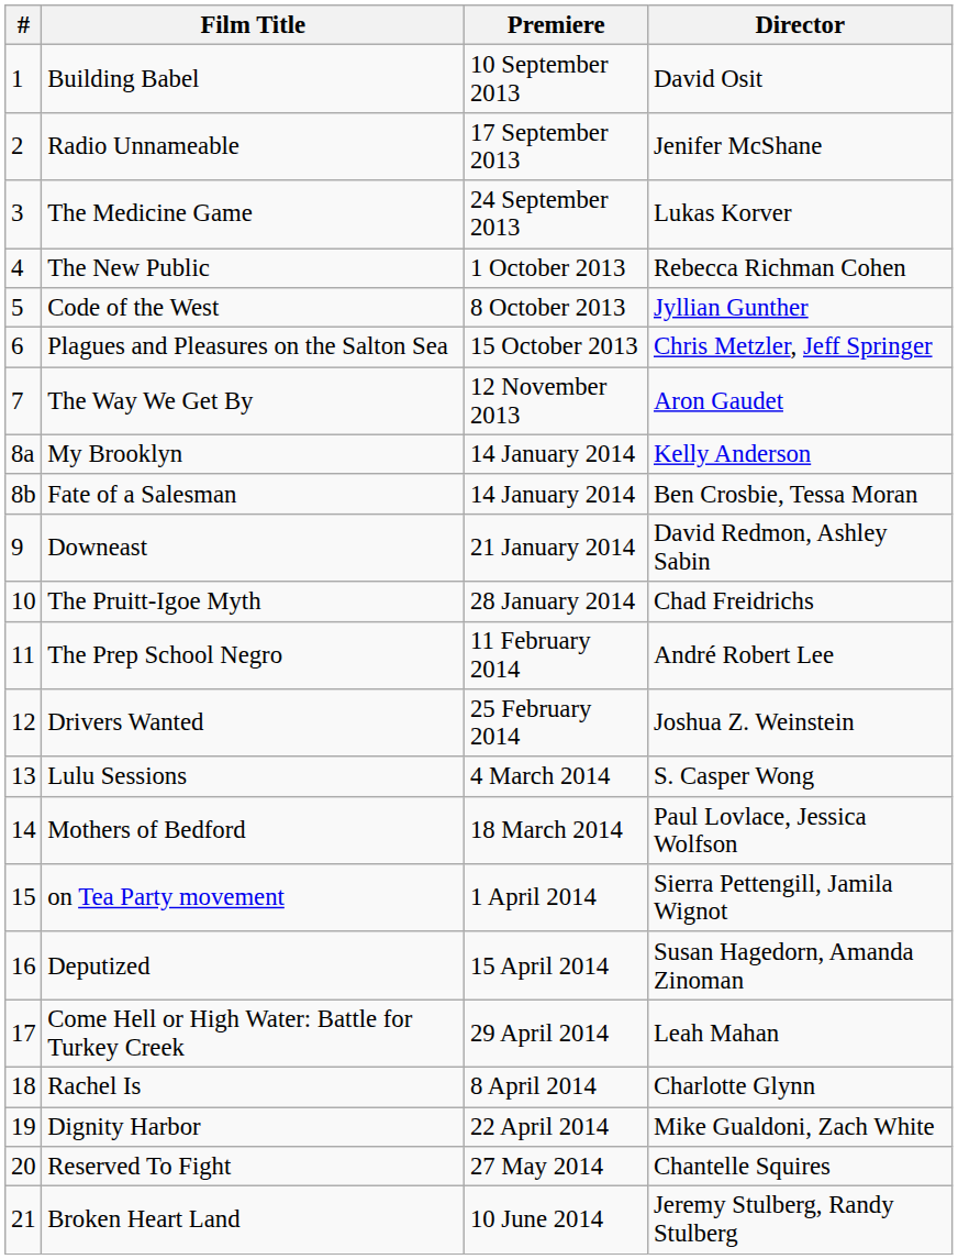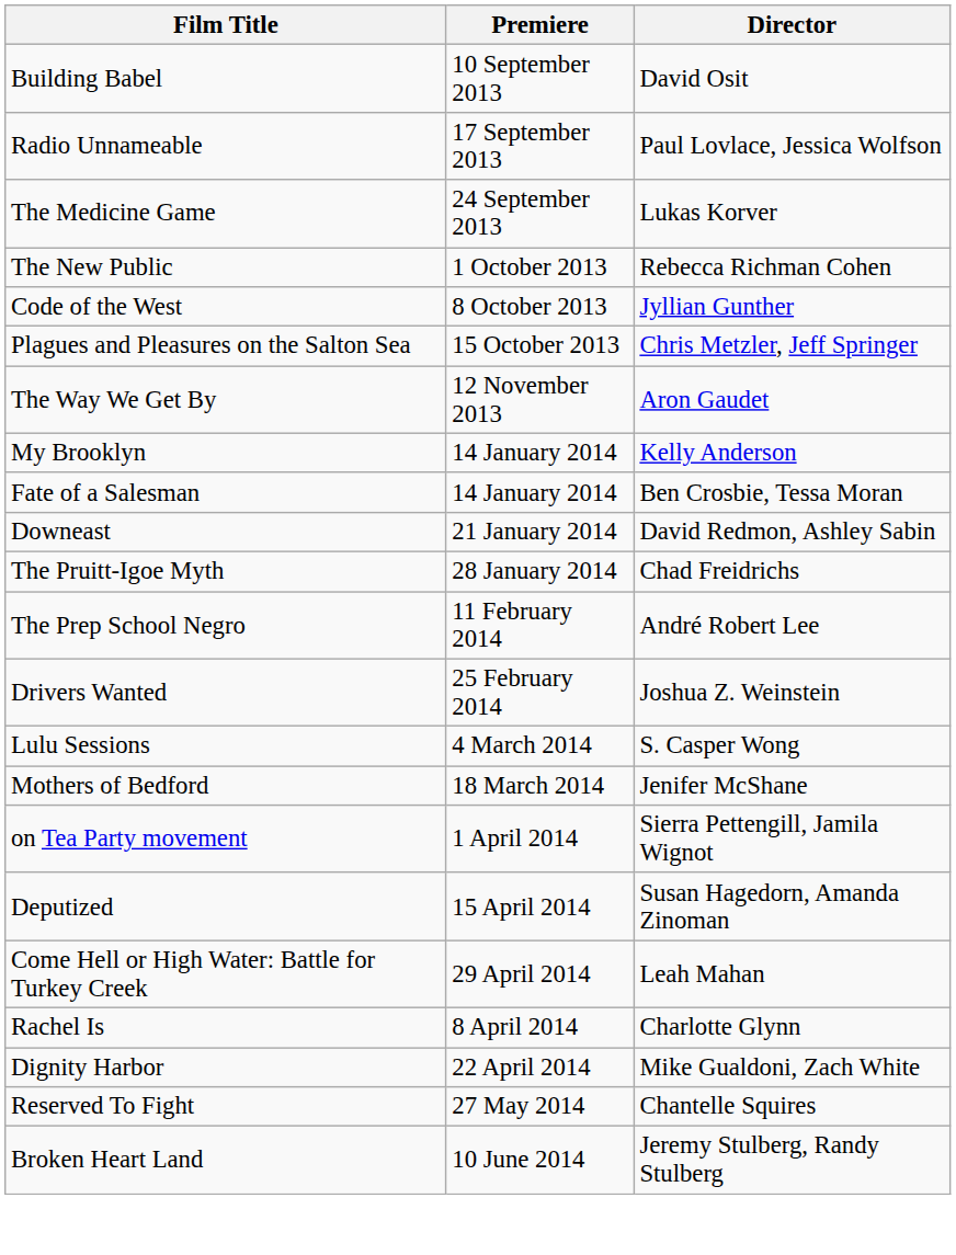 <table class="wikitable sortable">
 <tr>
-<th>#</th>
 <th>Film Title</th>
 <th>Premiere</th>
 <th>Director</th>
 </tr>
 <tr>
-<td>1</td>
 <td>Building Babel</td>
 <td>10 September 2013</td>
 <td>David Osit</td>
 </tr>
 <tr>
-<td>2</td>
 <td>Radio Unnameable</td>
 <td>17 September 2013</td>
-<td>Jenifer McShane</td>
+<td>Paul Lovlace, Jessica Wolfson</td>
 </tr>
 <tr>
-<td>3</td>
 <td>The Medicine Game</td>
 <td>24 September 2013</td>
 <td>Lukas Korver</td>
 </tr>
 <tr>
-<td>4</td>
 <td>The New Public</td>
 <td>1 October 2013</td>
 <td>Rebecca Richman Cohen</td>
 </tr>
 <tr>
-<td>5</td>
 <td>Code of the West</td>
 <td>8 October 2013</td>
 <td><a href='#'>Jyllian Gunther</a></td>
 </tr>
 <tr>
-<td>6</td>
 <td>Plagues and Pleasures on the Salton Sea</td>
 <td>15 October 2013</td>
 <td><a href='#'>Chris Metzler</a>, <a href='#'>Jeff Springer</a></td>
 </tr>
 <tr>
-<td>7</td>
 <td>The Way We Get By</td>
 <td>12 November 2013</td>
 <td><a href='#'>Aron Gaudet</a></td>
 </tr>
 <tr>
-<td>8a</td>
 <td>My Brooklyn</td>
 <td>14 January 2014</td>
 <td><a href='#'>Kelly Anderson</a></td>
 </tr>
 <tr>
-<td>8b</td>
 <td>Fate of a Salesman</td>
 <td>14 January 2014</td>
 <td>Ben Crosbie, Tessa Moran</td>
 </tr>
 <tr>
-<td>9</td>
 <td>Downeast</td>
 <td>21 January 2014</td>
 <td>David Redmon, Ashley Sabin</td>
 </tr>
 <tr>
-<td>10</td>
 <td>The Pruitt-Igoe Myth</td>
 <td>28 January 2014</td>
 <td>Chad Freidrichs</td>
 </tr>
 <tr>
-<td>11</td>
 <td>The Prep School Negro</td>
 <td>11 February 2014</td>
 <td>André Robert Lee</td>
 </tr>
 <tr>
-<td>12</td>
 <td>Drivers Wanted</td>
 <td>25 February 2014</td>
 <td>Joshua Z. Weinstein</td>
 </tr>
 <tr>
-<td>13</td>
 <td>Lulu Sessions</td>
 <td>4 March 2014</td>
 <td>S. Casper Wong</td>
 </tr>
 <tr>
-<td>14</td>
 <td>Mothers of Bedford</td>
 <td>18 March 2014</td>
-<td>Paul Lovlace, Jessica Wolfson</td>
+<td>Jenifer McShane</td>
 </tr>
 <tr>
-<td>15</td>
 <td> on <a href='#'>Tea Party movement</a></td>
 <td>1 April 2014</td>
 <td>Sierra Pettengill, Jamila Wignot</td>
 </tr>
 <tr>
-<td>16</td>
 <td>Deputized</td>
 <td>15 April 2014</td>
 <td>Susan Hagedorn, Amanda Zinoman</td>
 </tr>
 <tr>
-<td>17</td>
 <td>Come Hell or High Water: Battle for Turkey Creek</td>
 <td>29 April 2014</td>
 <td>Leah Mahan</td>
 </tr>
 <tr>
-<td>18</td>
 <td>Rachel Is</td>
 <td>8 April 2014</td>
 <td>Charlotte Glynn</td>
 </tr>
 <tr>
-<td>19</td>
 <td>Dignity Harbor</td>
 <td>22 April 2014</td>
 <td>Mike Gualdoni, Zach White</td>
 </tr>
 <tr>
-<td>20</td>
 <td>Reserved To Fight</td>
 <td>27 May 2014</td>
 <td>Chantelle Squires</td>
 </tr>
 <tr>
-<td>21</td>
 <td>Broken Heart Land</td>
 <td>10 June 2014</td>
 <td>Jeremy Stulberg, Randy Stulberg</td>
 </tr>
 </table>
